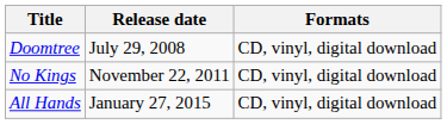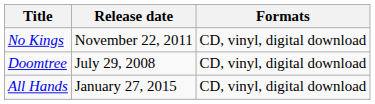 <table class="wikitable">
 <tr>
 <th>Title</th>
 <th>Release date</th>
 <th>Formats</th>
 </tr>
 <tr>
-<td><em><a href='#'>Doomtree</a></em></td>
-<td>July 29, 2008</td>
+<td><em><a href='#'>No Kings</a></em></td>
+<td>November 22, 2011</td>
 <td>CD, vinyl, digital download</td>
 </tr>
 <tr>
-<td><em><a href='#'>No Kings</a></em></td>
-<td>November 22, 2011</td>
+<td><em><a href='#'>Doomtree</a></em></td>
+<td>July 29, 2008</td>
 <td>CD, vinyl, digital download</td>
 </tr>
 <tr>
 <td><em><a href='#'>All Hands</a></em></td>
 <td>January 27, 2015</td>
 <td>CD, vinyl, digital download</td>
 </tr>
 </table>
